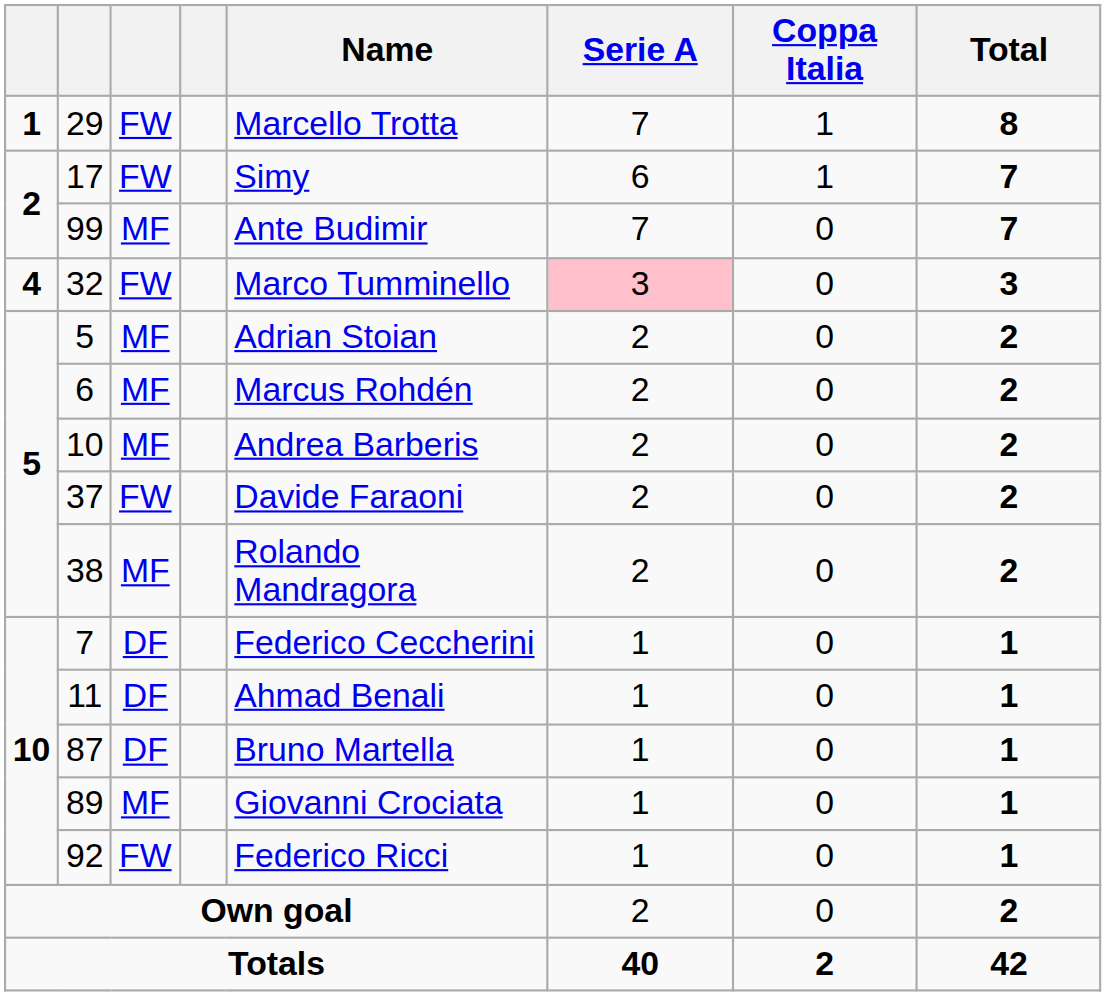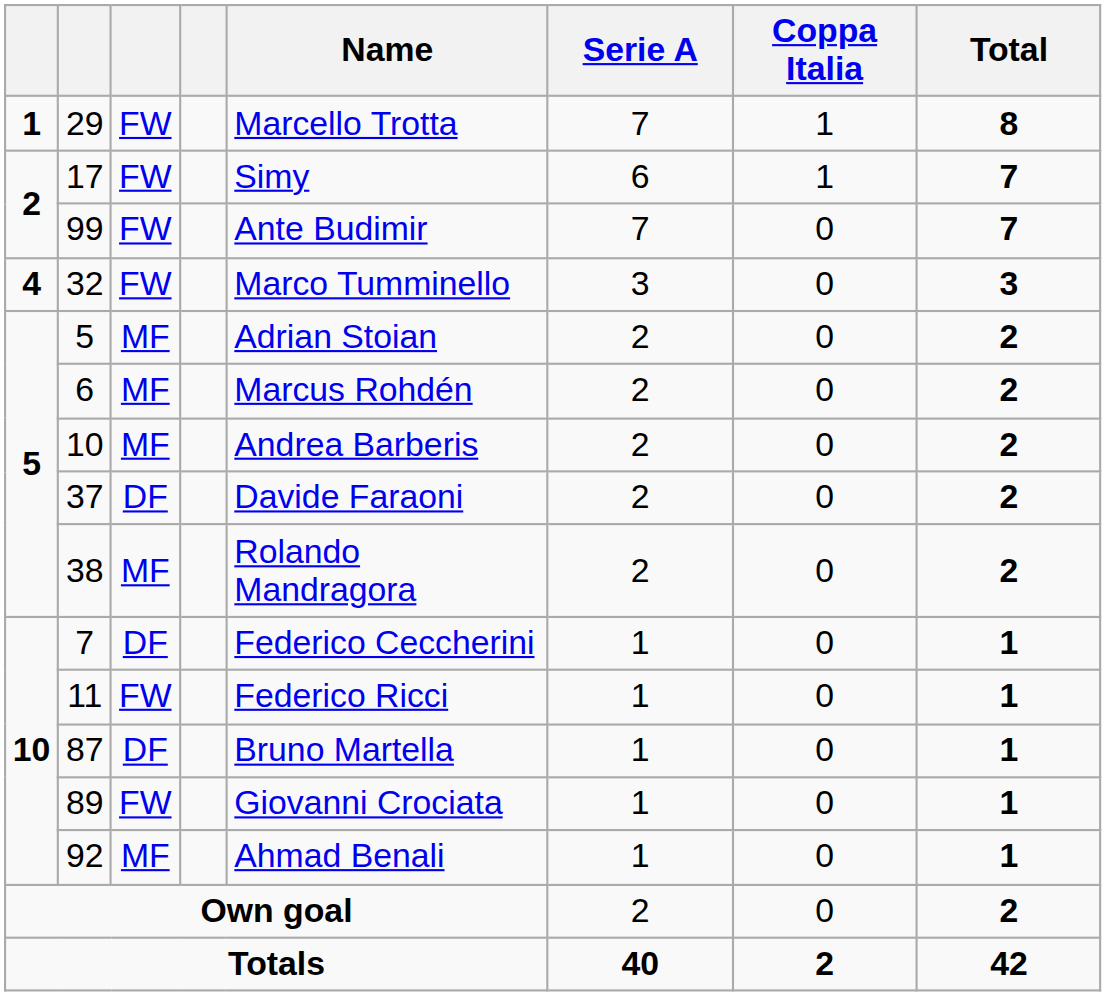 <table class="wikitable" style="text-align:center">
 <tr>
 <th width=15></th>
 <th width=15></th>
 <th width=15></th>
 <th width=15></th>
 <th width=145>Name</th>
 <th width=80><strong><a href='#'>Serie A</a></strong></th>
 <th width=80><strong><a href='#'>Coppa Italia</a></strong></th>
 <th width=80>Total</th>
 </tr>
 <tr>
 <td><strong>1</strong></td>
 <td>29</td>
 <td><a href='#'>FW</a></td>
 <td></td>
 <td align=left><a href='#'>Marcello Trotta</a></td>
 <td>7</td>
 <td>1</td>
 <td><strong>8</strong></td>
 </tr>
 <tr>
 <td rowspan=2><strong>2</strong></td>
 <td>17</td>
 <td><a href='#'>FW</a></td>
 <td></td>
 <td align=left><a href='#'>Simy</a></td>
 <td>6</td>
 <td>1</td>
 <td><strong>7</strong></td>
 </tr>
 <tr>
 <td>99</td>
-<td><a href='#'>MF</a></td>
+<td><a href='#'>FW</a></td>
 <td></td>
 <td align=left><a href='#'>Ante Budimir</a></td>
 <td>7</td>
 <td>0</td>
 <td><strong>7</strong></td>
 </tr>
 <tr>
 <td><strong>4</strong></td>
 <td>32</td>
 <td><a href='#'>FW</a></td>
 <td></td>
 <td align=left><a href='#'>Marco Tumminello</a></td>
-<td style="background: pink;">3</td>
+<td>3</td>
 <td>0</td>
 <td><strong>3</strong></td>
 </tr>
 <tr>
 <td rowspan=5><strong>5</strong></td>
 <td>5</td>
 <td><a href='#'>MF</a></td>
 <td></td>
 <td align=left><a href='#'>Adrian Stoian</a></td>
 <td>2</td>
 <td>0</td>
 <td><strong>2</strong></td>
 </tr>
 <tr>
 <td>6</td>
 <td><a href='#'>MF</a></td>
 <td></td>
 <td align=left><a href='#'>Marcus Rohdén</a></td>
 <td>2</td>
 <td>0</td>
 <td><strong>2</strong></td>
 </tr>
 <tr>
 <td>10</td>
 <td><a href='#'>MF</a></td>
 <td></td>
 <td align=left><a href='#'>Andrea Barberis</a></td>
 <td>2</td>
 <td>0</td>
 <td><strong>2</strong></td>
 </tr>
 <tr>
 <td>37</td>
-<td><a href='#'>FW</a></td>
+<td><a href='#'>DF</a></td>
 <td></td>
 <td align=left><a href='#'>Davide Faraoni</a></td>
 <td>2</td>
 <td>0</td>
 <td><strong>2</strong></td>
 </tr>
 <tr>
 <td>38</td>
 <td><a href='#'>MF</a></td>
 <td></td>
 <td align=left><a href='#'>Rolando Mandragora</a></td>
 <td>2</td>
 <td>0</td>
 <td><strong>2</strong></td>
 </tr>
 <tr>
 <td rowspan=5><strong>10</strong></td>
 <td>7</td>
 <td><a href='#'>DF</a></td>
 <td></td>
 <td align=left><a href='#'>Federico Ceccherini</a></td>
 <td>1</td>
 <td>0</td>
 <td><strong>1</strong></td>
 </tr>
 <tr>
 <td>11</td>
-<td><a href='#'>DF</a></td>
+<td><a href='#'>FW</a></td>
 <td></td>
-<td align=left><a href='#'>Ahmad Benali</a></td>
+<td align=left><a href='#'>Federico Ricci</a></td>
 <td>1</td>
 <td>0</td>
 <td><strong>1</strong></td>
 </tr>
 <tr>
 <td>87</td>
 <td><a href='#'>DF</a></td>
 <td></td>
 <td align=left><a href='#'>Bruno Martella</a></td>
 <td>1</td>
 <td>0</td>
 <td><strong>1</strong></td>
 </tr>
 <tr>
 <td>89</td>
-<td><a href='#'>MF</a></td>
+<td><a href='#'>FW</a></td>
 <td></td>
 <td align=left><a href='#'>Giovanni Crociata</a></td>
 <td>1</td>
 <td>0</td>
 <td><strong>1</strong></td>
 </tr>
 <tr>
 <td>92</td>
-<td><a href='#'>FW</a></td>
+<td><a href='#'>MF</a></td>
 <td></td>
-<td align=left><a href='#'>Federico Ricci</a></td>
+<td align=left><a href='#'>Ahmad Benali</a></td>
 <td>1</td>
 <td>0</td>
 <td><strong>1</strong></td>
 </tr>
 <tr>
 <td colspan=5><strong>Own goal</strong></td>
 <td>2</td>
 <td>0</td>
 <td><strong>2</strong></td>
 </tr>
 <tr>
 <td colspan=5><strong>Totals</strong></td>
 <td><strong>40</strong></td>
 <td><strong>2</strong></td>
 <td><strong>42</strong></td>
 </tr>
 </table>
